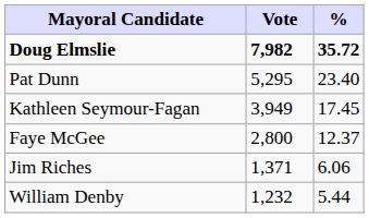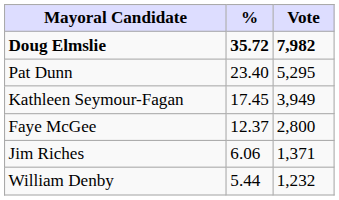 <table class="wikitable">
 <tr>
 <th style="background:#ddf; width:200px;">Mayoral Candidate</th>
+<th style="background:#ddf; width:30px;">%</th>
 <th style="background:#ddf; width:50px;">Vote</th>
-<th style="background:#ddf; width:30px;">%</th>
 </tr>
 <tr>
 <td><strong>Doug Elmslie</strong></td>
+<td><strong>35.72</strong></td>
 <td><strong>7,982</strong></td>
-<td><strong>35.72</strong></td>
 </tr>
 <tr>
 <td>Pat Dunn</td>
+<td>23.40</td>
 <td>5,295</td>
-<td>23.40</td>
 </tr>
 <tr>
 <td>Kathleen Seymour-Fagan</td>
+<td>17.45</td>
 <td>3,949</td>
-<td>17.45</td>
 </tr>
 <tr>
 <td>Faye McGee</td>
+<td>12.37</td>
 <td>2,800</td>
-<td>12.37</td>
 </tr>
 <tr>
 <td>Jim Riches</td>
+<td>6.06</td>
 <td>1,371</td>
-<td>6.06</td>
 </tr>
 <tr>
 <td>William Denby</td>
+<td>5.44</td>
 <td>1,232</td>
-<td>5.44</td>
 </tr>
 </table>
